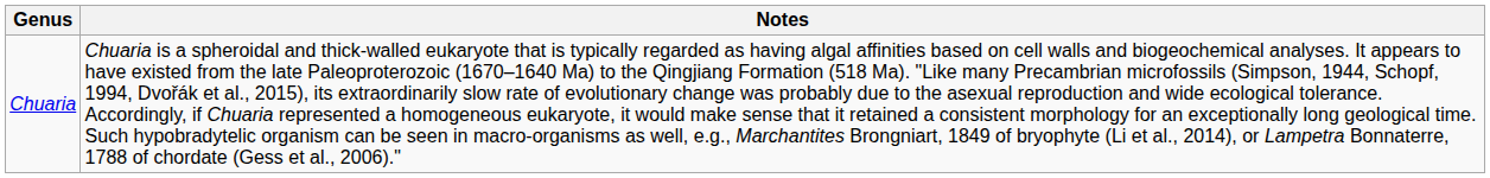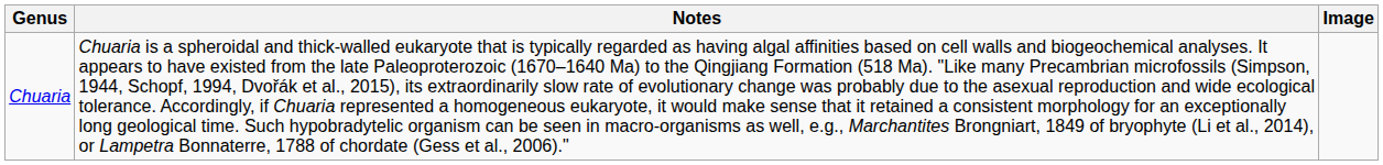 <table class="wikitable">
 <tr>
 <th>Genus</th>
 <th>Notes</th>
+<th>Image</th>
 </tr>
 <tr>
 <td><em><a href='#'>Chuaria</a></em></td>
 <td><em>Chuaria</em> is a spheroidal and thick-walled eukaryote that is typically regarded as having algal affinities based on cell walls and biogeochemical analyses. It appears to have existed from the late Paleoproterozoic (1670–1640 Ma) to the Qingjiang Formation (518 Ma). "Like many Precambrian microfossils (Simpson, 1944, Schopf, 1994, Dvořák et al., 2015), its extraordinarily slow rate of evolutionary change was probably due to the asexual reproduction and wide ecological tolerance. Accordingly, if <em>Chuaria</em> represented a homogeneous eukaryote, it would make sense that it retained a consistent morphology for an exceptionally long geological time. Such hypobradytelic organism can be seen in macro-organisms as well, e.g., <em>Marchantites</em> Brongniart, 1849 of bryophyte (Li et al., 2014), or <em>Lampetra</em> Bonnaterre, 1788 of chordate (Gess et al., 2006)."</td>
+<td></td>
 </tr>
 </table>
